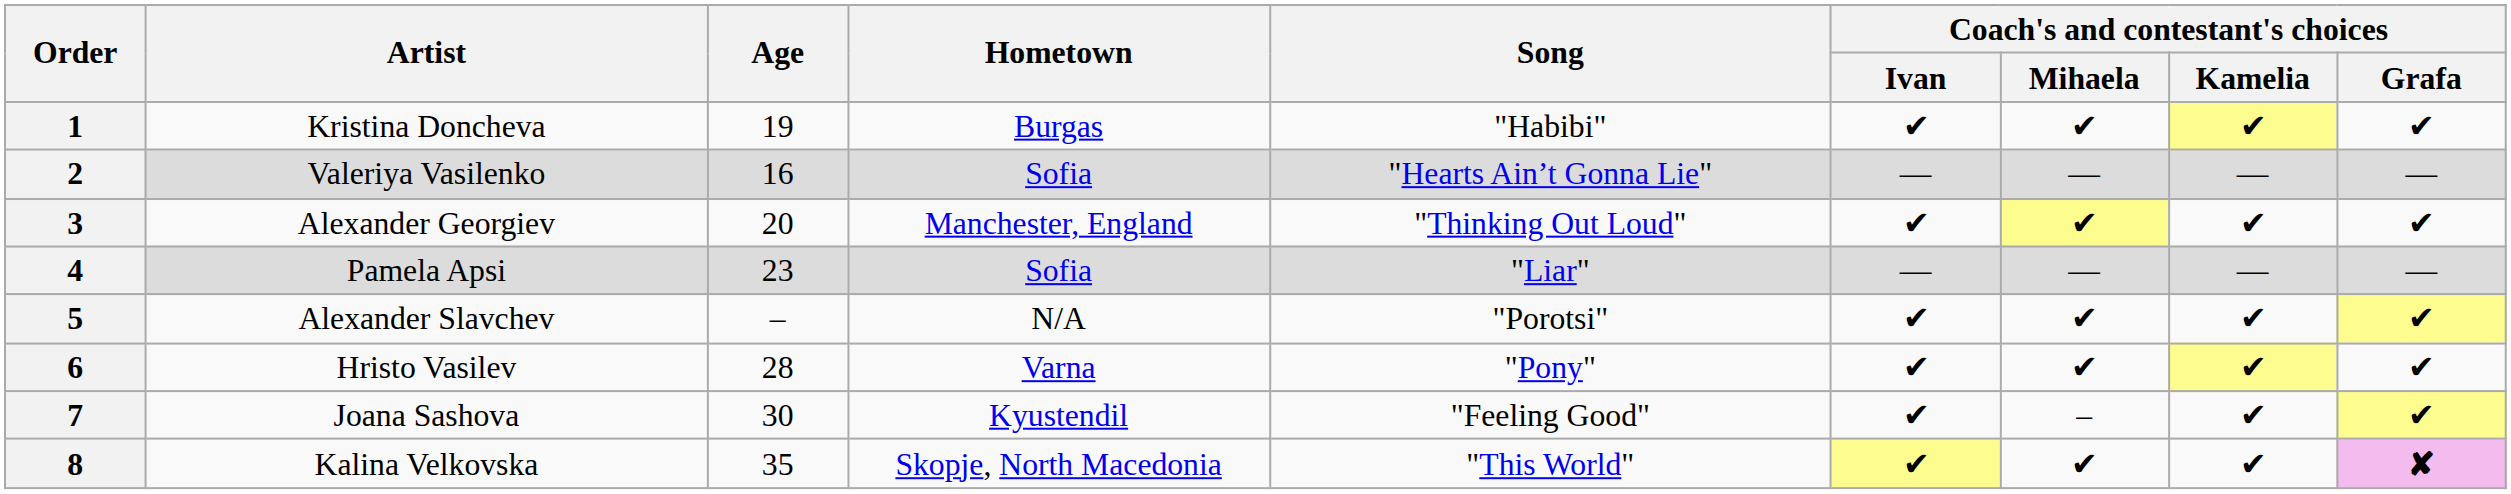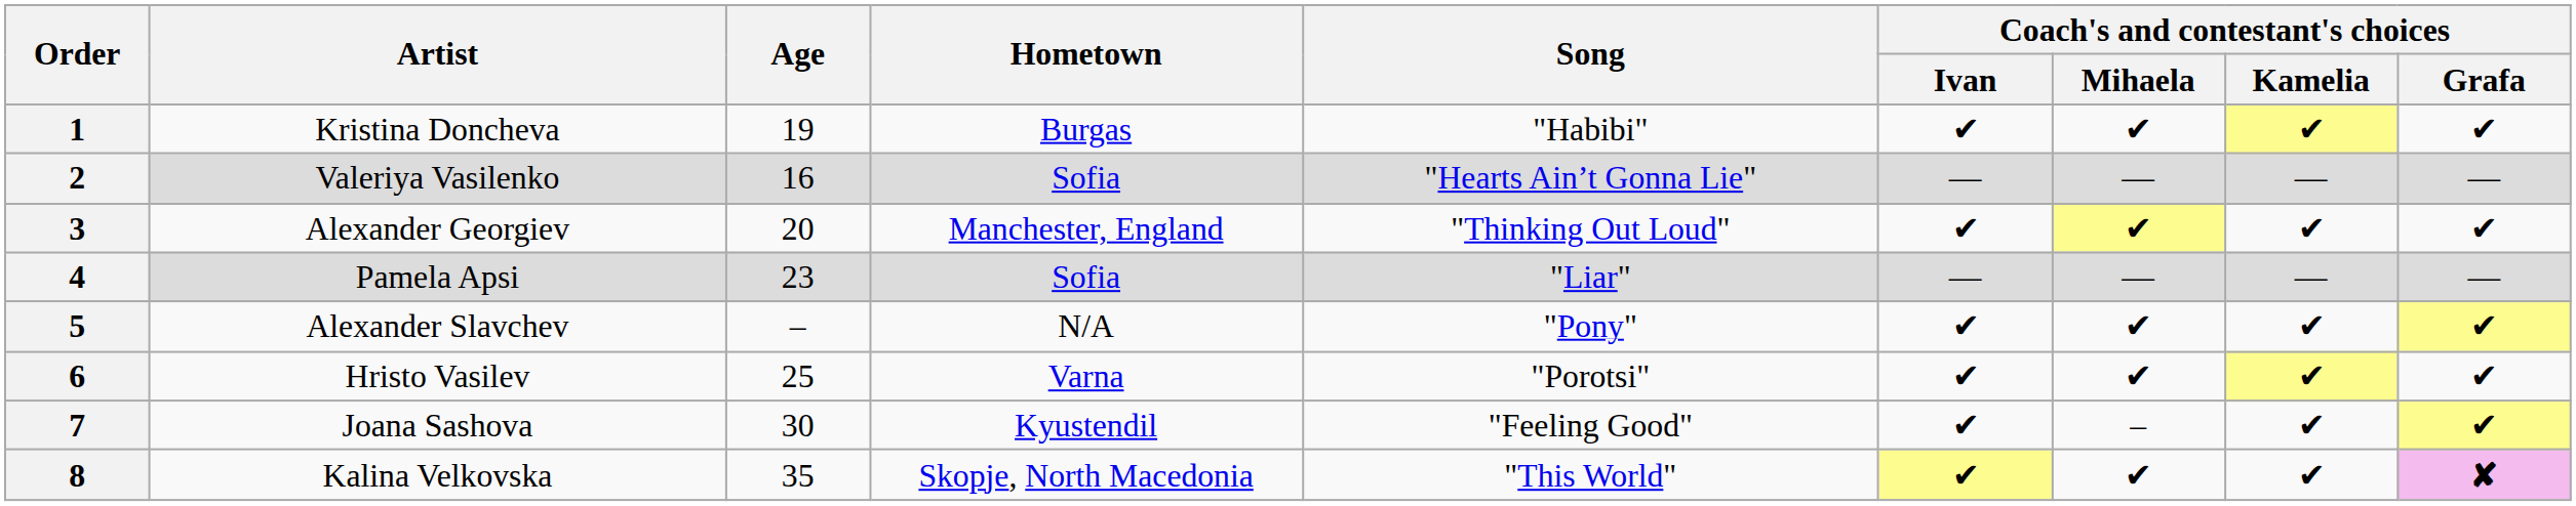 <table class="wikitable" style="text-align:center; line-height:17px; width:100%;">
 <tr>
 <th rowspan="2" scope="col" style="width:05%;">Order</th>
 <th rowspan="2" scope="col" style="width:20%;">Artist</th>
 <th rowspan="2" scope="col" style="width:05%;">Age</th>
 <th rowspan="2" scope="col" style="width:15%;">Hometown</th>
 <th rowspan="2" scope="col" style="width:20%;">Song</th>
 <th colspan="4" scope="col" style="width:32%;">Coach's and contestant's choices</th>
 </tr>
 <tr>
 <th style="width:06%;">Ivan</th>
 <th style="width:06%;">Mihaela</th>
 <th style="width:06%;">Kamelia</th>
 <th style="width:06%;">Grafa</th>
 </tr>
 <tr>
 <th>1</th>
 <td>Kristina Doncheva</td>
 <td>19</td>
 <td><a href='#'>Burgas</a></td>
 <td>"Habibi"</td>
 <td>✔</td>
 <td>✔</td>
 <td style="background:#fdfc8f;">✔</td>
 <td>✔</td>
 </tr>
 <tr>
 <th>2</th>
 <td style="background:#dcdcdc;">Valeriya Vasilenko</td>
 <td style="background:#dcdcdc;">16</td>
 <td style="background:#dcdcdc;"><a href='#'>Sofia</a></td>
 <td style="background:#dcdcdc;">"<a href='#'>Hearts Ain’t Gonna Lie</a>"</td>
 <td style="background:#dcdcdc;">—</td>
 <td style="background:#dcdcdc;">—</td>
 <td style="background:#dcdcdc;">—</td>
 <td style="background:#dcdcdc;">—</td>
 </tr>
 <tr>
 <th>3</th>
 <td>Alexander Georgiev</td>
 <td>20</td>
 <td><a href='#'>Manchester, England</a></td>
 <td>"<a href='#'>Thinking Out Loud</a>"</td>
 <td>✔</td>
 <td style="background:#fdfc8f;">✔</td>
 <td>✔</td>
 <td>✔</td>
 </tr>
 <tr>
 <th>4</th>
 <td style="background:#dcdcdc;">Pamela Apsi</td>
 <td style="background:#dcdcdc;">23</td>
 <td style="background:#dcdcdc;"><a href='#'>Sofia</a></td>
 <td style="background:#dcdcdc;">"<a href='#'>Liar</a>"</td>
 <td style="background:#dcdcdc;">—</td>
 <td style="background:#dcdcdc;">—</td>
 <td style="background:#dcdcdc;">—</td>
 <td style="background:#dcdcdc;">—</td>
 </tr>
 <tr>
 <th>5</th>
 <td>Alexander Slavchev</td>
 <td>–</td>
 <td>N/A</td>
-<td>"Porotsi"</td>
+<td>"<a href='#'>Pony</a>"</td>
 <td>✔</td>
 <td>✔</td>
 <td>✔</td>
 <td style="background:#fdfc8f;">✔</td>
 </tr>
 <tr>
 <th>6</th>
 <td>Hristo Vasilev</td>
-<td>28</td>
+<td>25</td>
 <td><a href='#'>Varna</a></td>
-<td>"<a href='#'>Pony</a>"</td>
+<td>"Porotsi"</td>
 <td>✔</td>
 <td>✔</td>
 <td style="background:#fdfc8f;">✔</td>
 <td>✔</td>
 </tr>
 <tr>
 <th>7</th>
 <td>Joana Sashova</td>
 <td>30</td>
 <td><a href='#'>Kyustendil</a></td>
 <td>"Feeling Good"</td>
 <td>✔</td>
 <td>–</td>
 <td>✔</td>
 <td style="background:#fdfc8f;">✔</td>
 </tr>
 <tr>
 <th>8</th>
 <td>Kalina Velkovska</td>
 <td>35</td>
 <td><a href='#'>Skopje</a>, <a href='#'>North Macedonia</a></td>
 <td>"<a href='#'>This World</a>"</td>
 <td style="background:#fdfc8f;">✔</td>
 <td>✔</td>
 <td>✔</td>
 <td style="background:#f4bbee;"><strong>✘</strong></td>
 </tr>
 </table>
